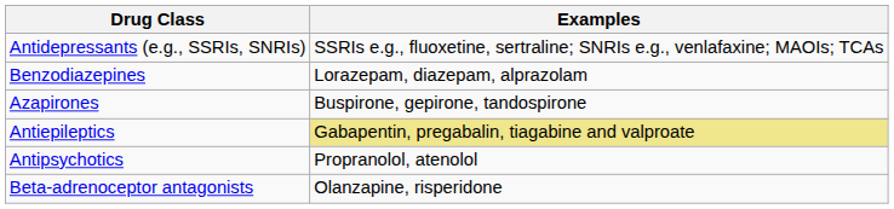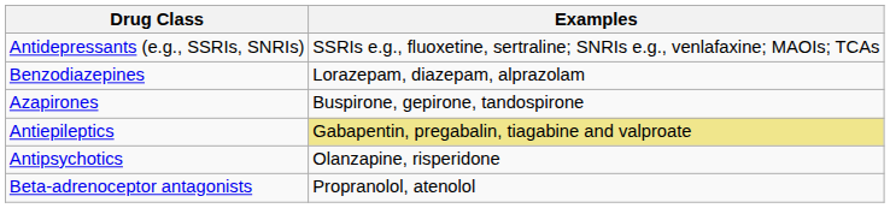 <table class="wikitable">
 <tr>
 <th>Drug Class</th>
 <th>Examples</th>
 </tr>
 <tr>
 <td><a href='#'>Antidepressants</a> (e.g., SSRIs, SNRIs)</td>
 <td>SSRIs e.g., fluoxetine, sertraline; SNRIs e.g., venlafaxine; MAOIs; TCAs</td>
 </tr>
 <tr>
 <td><a href='#'>Benzodiazepines</a></td>
 <td>Lorazepam, diazepam, alprazolam</td>
 </tr>
 <tr>
 <td><a href='#'>Azapirones</a></td>
 <td>Buspirone, gepirone, tandospirone</td>
 </tr>
 <tr>
 <td><a href='#'>Antiepileptics</a></td>
 <td style="background: khaki;">Gabapentin, pregabalin, tiagabine and valproate</td>
 </tr>
 <tr>
 <td><a href='#'>Antipsychotics</a></td>
-<td>Propranolol, atenolol</td>
+<td>Olanzapine, risperidone</td>
 </tr>
 <tr>
 <td><a href='#'>Beta-adrenoceptor antagonists</a></td>
-<td>Olanzapine, risperidone</td>
+<td>Propranolol, atenolol</td>
 </tr>
 </table>
